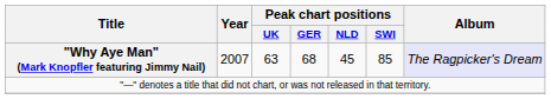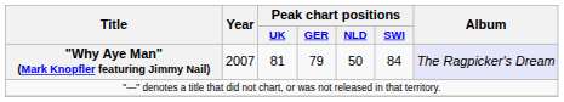 <table class="wikitable plainrowheaders" style="text-align:center;" border="1">
 <tr>
 <th scope="col" rowspan="2" style="width:16em;">Title</th>
 <th scope="col" rowspan="2">Year</th>
 <th scope="col" colspan="4">Peak chart positions</th>
 <th scope="col" rowspan="2">Album</th>
 </tr>
 <tr>
 <th scope="col" style="width:3em;font-size:85%;"><a href='#'>UK</a><br></th>
 <th scope="col" style="width:3em;font-size:85%;"><a href='#'>GER</a><br></th>
 <th scope="col" style="width:3em;font-size:85%;"><a href='#'>NLD</a><br></th>
 <th scope="col" style="width:3em;font-size:85%;"><a href='#'>SWI</a><br></th>
 </tr>
 <tr>
 <th scope="row">"Why Aye Man" <br><small>(<a href='#'>Mark Knopfler</a> featuring Jimmy Nail)</small></th>
 <td>2007</td>
-<td>63</td>
-<td>68</td>
-<td>45</td>
-<td>85</td>
+<td>81</td>
+<td>79</td>
+<td>50</td>
+<td>84</td>
 <td style="background: lavender;"><em>The Ragpicker's Dream</em></td>
 </tr>
 <tr>
 <td colspan="15" style="font-size:75%">"—" denotes a title that did not chart, or was not released in that territory.</td>
 </tr>
 <tr>
 </tr>
 </table>
